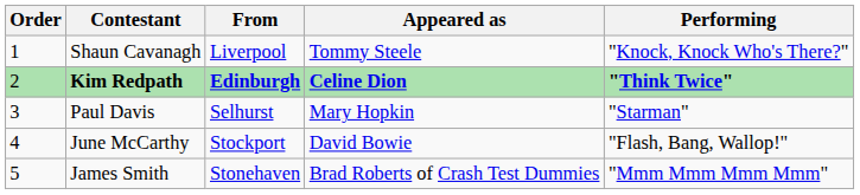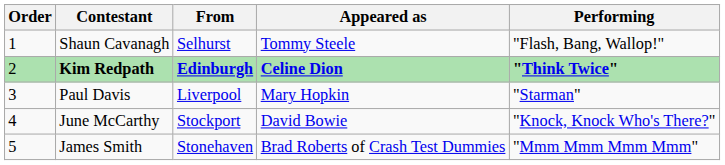 <table class="wikitable">
 <tr>
 <th>Order</th>
 <th>Contestant</th>
 <th>From</th>
 <th>Appeared as</th>
 <th>Performing</th>
 </tr>
 <tr>
 <td>1</td>
 <td>Shaun Cavanagh</td>
-<td><a href='#'>Liverpool</a></td>
+<td><a href='#'>Selhurst</a></td>
 <td><a href='#'>Tommy Steele</a></td>
-<td>"<a href='#'>Knock, Knock Who's There?</a>"</td>
+<td>"Flash, Bang, Wallop!"</td>
 </tr>
 <tr style="background:#ACE1AF;">
 <td>2</td>
 <td><strong>Kim Redpath</strong></td>
 <td><strong><a href='#'>Edinburgh</a></strong></td>
 <td><strong><a href='#'>Celine Dion</a></strong></td>
 <td><strong>"<a href='#'>Think Twice</a>"</strong></td>
 </tr>
 <tr>
 <td>3</td>
 <td>Paul Davis</td>
-<td><a href='#'>Selhurst</a></td>
+<td><a href='#'>Liverpool</a></td>
 <td><a href='#'>Mary Hopkin</a></td>
 <td>"<a href='#'>Starman</a>"</td>
 </tr>
 <tr>
 <td>4</td>
 <td>June McCarthy</td>
 <td><a href='#'>Stockport</a></td>
 <td><a href='#'>David Bowie</a></td>
-<td>"Flash, Bang, Wallop!"</td>
+<td>"<a href='#'>Knock, Knock Who's There?</a>"</td>
 </tr>
 <tr>
 <td>5</td>
 <td>James Smith</td>
 <td><a href='#'>Stonehaven</a></td>
 <td><a href='#'>Brad Roberts</a> of <a href='#'>Crash Test Dummies</a></td>
 <td>"<a href='#'>Mmm Mmm Mmm Mmm</a>"</td>
 </tr>
 </table>
